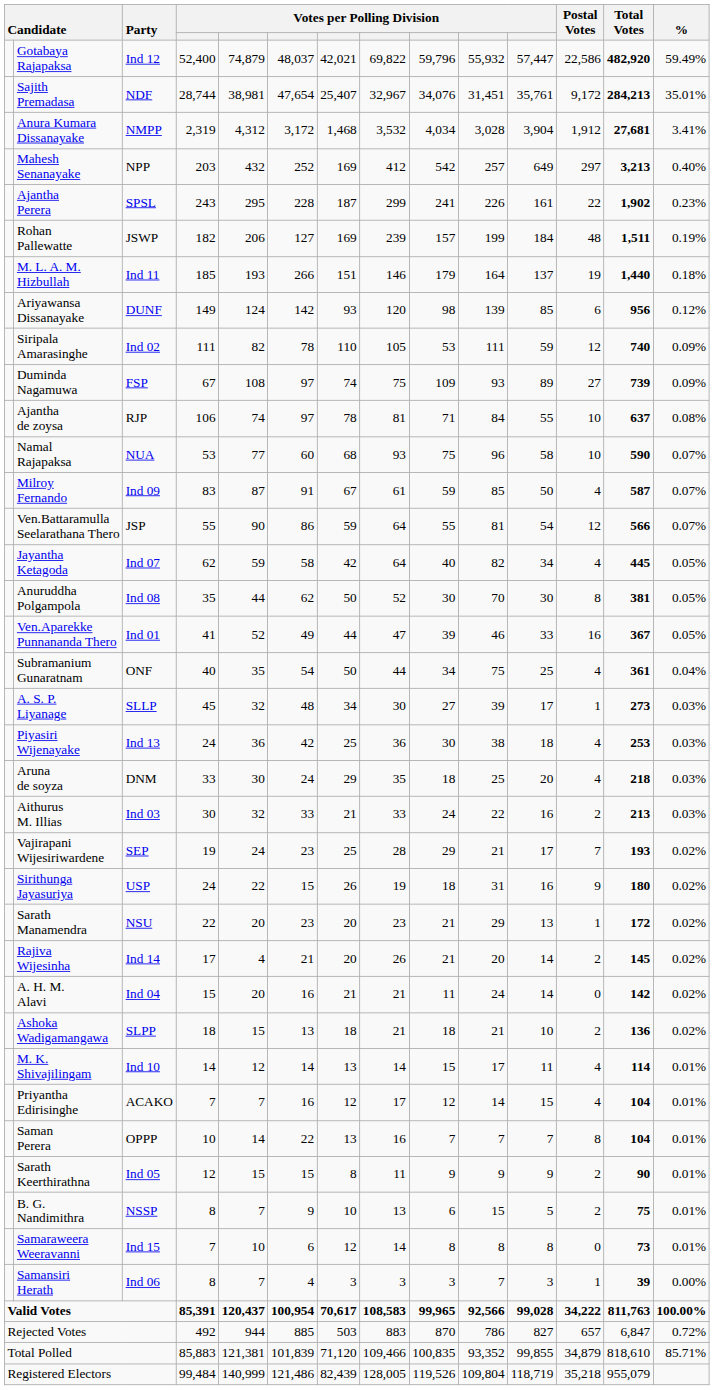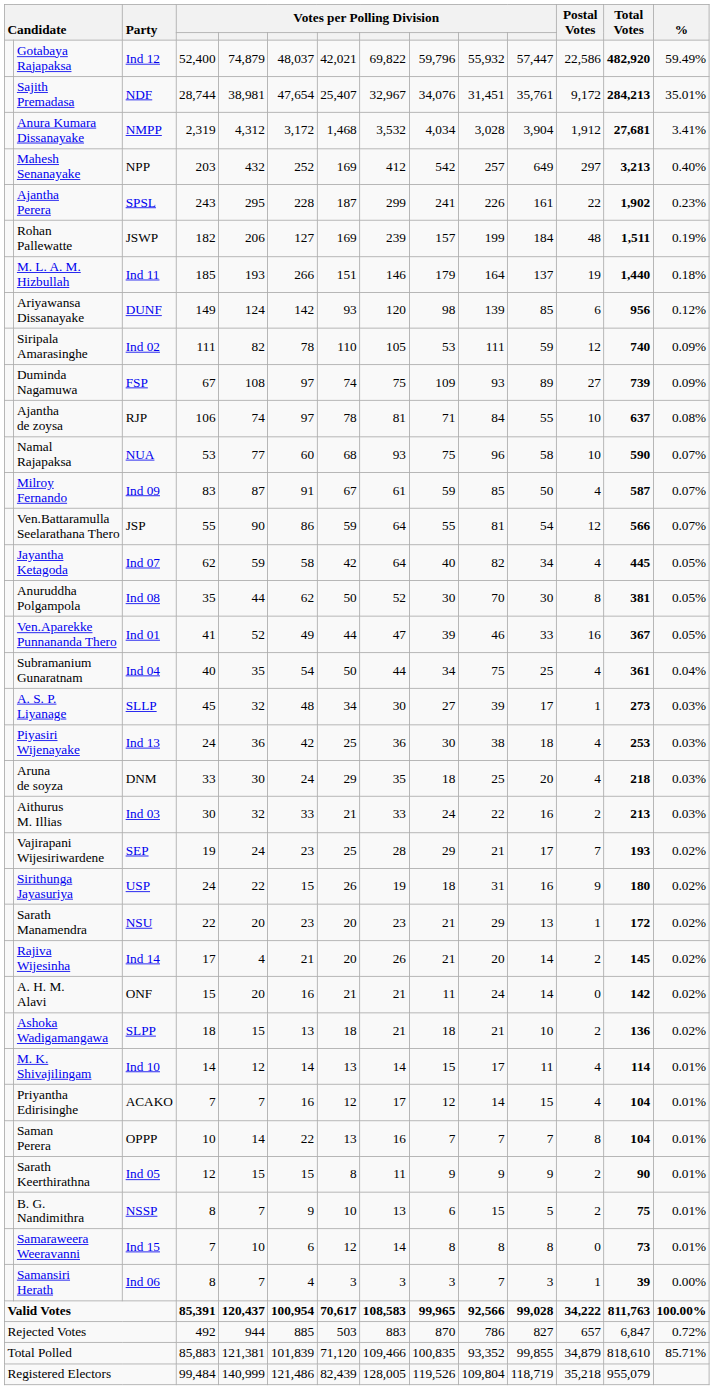 <table class="wikitable" style="text-align:right;">
 <tr>
 <th style="text-align:left; vertical-align:bottom;" rowspan="2" colspan="2">Candidate</th>
 <th rowspan="2" style="vertical-align:bottom; text-align:left; width:40px;">Party</th>
 <th colspan=8>Votes per Polling Division</th>
 <th rowspan="2" style="vertical-align:bottom; text-align:center; width:50px;">Postal<br>Votes</th>
 <th rowspan="2" style="vertical-align:bottom; text-align:center; width:50px;">Total Votes</th>
 <th rowspan="2" style="vertical-align:bottom; text-align:center; width:50px;">%</th>
 </tr>
 <tr>
 <th></th>
 <th></th>
 <th></th>
 <th></th>
 <th></th>
 <th></th>
 <th></th>
 <th></th>
 </tr>
 <tr>
 <td bgcolor=> </td>
 <td align=left><a href='#'>Gotabaya<br>Rajapaksa</a></td>
 <td align=left><a href='#'>Ind 12</a></td>
 <td>52,400</td>
 <td>74,879</td>
 <td>48,037</td>
 <td>42,021</td>
 <td>69,822</td>
 <td>59,796</td>
 <td>55,932</td>
 <td>57,447</td>
 <td>22,586</td>
 <td><strong>482,920</strong></td>
 <td>59.49%</td>
 </tr>
 <tr>
 <td bgcolor=> </td>
 <td align=left><a href='#'>Sajith<br>Premadasa</a></td>
 <td align=left><a href='#'>NDF</a></td>
 <td>28,744</td>
 <td>38,981</td>
 <td>47,654</td>
 <td>25,407</td>
 <td>32,967</td>
 <td>34,076</td>
 <td>31,451</td>
 <td>35,761</td>
 <td>9,172</td>
 <td><strong>284,213</strong></td>
 <td>35.01%</td>
 </tr>
 <tr>
 <td bgcolor=> </td>
 <td align=left><a href='#'>Anura Kumara<br>Dissanayake</a></td>
 <td align=left><a href='#'>NMPP</a></td>
 <td>2,319</td>
 <td>4,312</td>
 <td>3,172</td>
 <td>1,468</td>
 <td>3,532</td>
 <td>4,034</td>
 <td>3,028</td>
 <td>3,904</td>
 <td>1,912</td>
 <td><strong>27,681</strong></td>
 <td>3.41%</td>
 </tr>
 <tr>
 <td bgcolor=> </td>
 <td align=left><a href='#'>Mahesh<br>Senanayake</a></td>
 <td align=left>NPP</td>
 <td>203</td>
 <td>432</td>
 <td>252</td>
 <td>169</td>
 <td>412</td>
 <td>542</td>
 <td>257</td>
 <td>649</td>
 <td>297</td>
 <td><strong>3,213</strong></td>
 <td>0.40%</td>
 </tr>
 <tr>
 <td bgcolor=> </td>
 <td align=left><a href='#'>Ajantha<br>Perera</a></td>
 <td align=left><a href='#'>SPSL</a></td>
 <td>243</td>
 <td>295</td>
 <td>228</td>
 <td>187</td>
 <td>299</td>
 <td>241</td>
 <td>226</td>
 <td>161</td>
 <td>22</td>
 <td><strong>1,902</strong></td>
 <td>0.23%</td>
 </tr>
 <tr>
 <td bgcolor=> </td>
 <td align=left>Rohan<br>Pallewatte</td>
 <td align=left>JSWP</td>
 <td>182</td>
 <td>206</td>
 <td>127</td>
 <td>169</td>
 <td>239</td>
 <td>157</td>
 <td>199</td>
 <td>184</td>
 <td>48</td>
 <td><strong>1,511</strong></td>
 <td>0.19%</td>
 </tr>
 <tr>
 <td bgcolor=> </td>
 <td align=left><a href='#'>M. L. A. M.<br>Hizbullah</a></td>
 <td align=left><a href='#'>Ind 11</a></td>
 <td>185</td>
 <td>193</td>
 <td>266</td>
 <td>151</td>
 <td>146</td>
 <td>179</td>
 <td>164</td>
 <td>137</td>
 <td>19</td>
 <td><strong>1,440</strong></td>
 <td>0.18%</td>
 </tr>
 <tr>
 <td bgcolor=> </td>
 <td align=left>Ariyawansa<br>Dissanayake</td>
 <td align=left><a href='#'>DUNF</a></td>
 <td>149</td>
 <td>124</td>
 <td>142</td>
 <td>93</td>
 <td>120</td>
 <td>98</td>
 <td>139</td>
 <td>85</td>
 <td>6</td>
 <td><strong>956</strong></td>
 <td>0.12%</td>
 </tr>
 <tr>
 <td bgcolor=> </td>
 <td align=left>Siripala<br>Amarasinghe</td>
 <td align=left><a href='#'>Ind 02</a></td>
 <td>111</td>
 <td>82</td>
 <td>78</td>
 <td>110</td>
 <td>105</td>
 <td>53</td>
 <td>111</td>
 <td>59</td>
 <td>12</td>
 <td><strong>740</strong></td>
 <td>0.09%</td>
 </tr>
 <tr>
 <td bgcolor=> </td>
 <td align=left>Duminda<br>Nagamuwa</td>
 <td align=left><a href='#'>FSP</a></td>
 <td>67</td>
 <td>108</td>
 <td>97</td>
 <td>74</td>
 <td>75</td>
 <td>109</td>
 <td>93</td>
 <td>89</td>
 <td>27</td>
 <td><strong>739</strong></td>
 <td>0.09%</td>
 </tr>
 <tr>
 <td bgcolor=> </td>
 <td align=left>Ajantha<br>de zoysa</td>
 <td align=left>RJP</td>
 <td>106</td>
 <td>74</td>
 <td>97</td>
 <td>78</td>
 <td>81</td>
 <td>71</td>
 <td>84</td>
 <td>55</td>
 <td>10</td>
 <td><strong>637</strong></td>
 <td>0.08%</td>
 </tr>
 <tr>
 <td bgcolor=> </td>
 <td align=left>Namal<br>Rajapaksa</td>
 <td align=left><a href='#'>NUA</a></td>
 <td>53</td>
 <td>77</td>
 <td>60</td>
 <td>68</td>
 <td>93</td>
 <td>75</td>
 <td>96</td>
 <td>58</td>
 <td>10</td>
 <td><strong>590</strong></td>
 <td>0.07%</td>
 </tr>
 <tr>
 <td bgcolor=> </td>
 <td align=left><a href='#'>Milroy<br>Fernando</a></td>
 <td align=left><a href='#'>Ind 09</a></td>
 <td>83</td>
 <td>87</td>
 <td>91</td>
 <td>67</td>
 <td>61</td>
 <td>59</td>
 <td>85</td>
 <td>50</td>
 <td>4</td>
 <td><strong>587</strong></td>
 <td>0.07%</td>
 </tr>
 <tr>
 <td bgcolor=> </td>
 <td align=left>Ven.Battaramulla<br>Seelarathana Thero</td>
 <td align=left>JSP</td>
 <td>55</td>
 <td>90</td>
 <td>86</td>
 <td>59</td>
 <td>64</td>
 <td>55</td>
 <td>81</td>
 <td>54</td>
 <td>12</td>
 <td><strong>566</strong></td>
 <td>0.07%</td>
 </tr>
 <tr>
 <td bgcolor=> </td>
 <td align=left><a href='#'>Jayantha<br>Ketagoda</a></td>
 <td align=left><a href='#'>Ind 07</a></td>
 <td>62</td>
 <td>59</td>
 <td>58</td>
 <td>42</td>
 <td>64</td>
 <td>40</td>
 <td>82</td>
 <td>34</td>
 <td>4</td>
 <td><strong>445</strong></td>
 <td>0.05%</td>
 </tr>
 <tr>
 <td bgcolor=> </td>
 <td align=left>Anuruddha<br>Polgampola</td>
 <td align=left><a href='#'>Ind 08</a></td>
 <td>35</td>
 <td>44</td>
 <td>62</td>
 <td>50</td>
 <td>52</td>
 <td>30</td>
 <td>70</td>
 <td>30</td>
 <td>8</td>
 <td><strong>381</strong></td>
 <td>0.05%</td>
 </tr>
 <tr>
 <td bgcolor=> </td>
 <td align=left><a href='#'>Ven.Aparekke<br>Punnananda Thero</a></td>
 <td align=left><a href='#'>Ind 01</a></td>
 <td>41</td>
 <td>52</td>
 <td>49</td>
 <td>44</td>
 <td>47</td>
 <td>39</td>
 <td>46</td>
 <td>33</td>
 <td>16</td>
 <td><strong>367</strong></td>
 <td>0.05%</td>
 </tr>
 <tr>
 <td bgcolor=> </td>
 <td align=left>Subramanium<br>Gunaratnam</td>
-<td align=left>ONF</td>
+<td align=left><a href='#'>Ind 04</a></td>
 <td>40</td>
 <td>35</td>
 <td>54</td>
 <td>50</td>
 <td>44</td>
 <td>34</td>
 <td>75</td>
 <td>25</td>
 <td>4</td>
 <td><strong>361</strong></td>
 <td>0.04%</td>
 </tr>
 <tr>
 <td bgcolor=> </td>
 <td align=left><a href='#'>A. S. P.<br>Liyanage</a></td>
 <td align=left><a href='#'>SLLP</a></td>
 <td>45</td>
 <td>32</td>
 <td>48</td>
 <td>34</td>
 <td>30</td>
 <td>27</td>
 <td>39</td>
 <td>17</td>
 <td>1</td>
 <td><strong>273</strong></td>
 <td>0.03%</td>
 </tr>
 <tr>
 <td bgcolor=> </td>
 <td align=left><a href='#'>Piyasiri<br>Wijenayake</a></td>
 <td align=left><a href='#'>Ind 13</a></td>
 <td>24</td>
 <td>36</td>
 <td>42</td>
 <td>25</td>
 <td>36</td>
 <td>30</td>
 <td>38</td>
 <td>18</td>
 <td>4</td>
 <td><strong>253</strong></td>
 <td>0.03%</td>
 </tr>
 <tr>
 <td bgcolor=> </td>
 <td align=left>Aruna<br>de soyza</td>
 <td align=left>DNM</td>
 <td>33</td>
 <td>30</td>
 <td>24</td>
 <td>29</td>
 <td>35</td>
 <td>18</td>
 <td>25</td>
 <td>20</td>
 <td>4</td>
 <td><strong>218</strong></td>
 <td>0.03%</td>
 </tr>
 <tr>
 <td bgcolor=> </td>
 <td align=left>Aithurus<br>M. Illias</td>
 <td align=left><a href='#'>Ind 03</a></td>
 <td>30</td>
 <td>32</td>
 <td>33</td>
 <td>21</td>
 <td>33</td>
 <td>24</td>
 <td>22</td>
 <td>16</td>
 <td>2</td>
 <td><strong>213</strong></td>
 <td>0.03%</td>
 </tr>
 <tr>
 <td bgcolor=> </td>
 <td align=left>Vajirapani<br>Wijesiriwardene</td>
 <td align=left><a href='#'>SEP</a></td>
 <td>19</td>
 <td>24</td>
 <td>23</td>
 <td>25</td>
 <td>28</td>
 <td>29</td>
 <td>21</td>
 <td>17</td>
 <td>7</td>
 <td><strong>193</strong></td>
 <td>0.02%</td>
 </tr>
 <tr>
 <td bgcolor=> </td>
 <td align=left><a href='#'>Sirithunga<br>Jayasuriya</a></td>
 <td align=left><a href='#'>USP</a></td>
 <td>24</td>
 <td>22</td>
 <td>15</td>
 <td>26</td>
 <td>19</td>
 <td>18</td>
 <td>31</td>
 <td>16</td>
 <td>9</td>
 <td><strong>180</strong></td>
 <td>0.02%</td>
 </tr>
 <tr>
 <td bgcolor=> </td>
 <td align=left>Sarath<br>Manamendra</td>
 <td align=left><a href='#'>NSU</a></td>
 <td>22</td>
 <td>20</td>
 <td>23</td>
 <td>20</td>
 <td>23</td>
 <td>21</td>
 <td>29</td>
 <td>13</td>
 <td>1</td>
 <td><strong>172</strong></td>
 <td>0.02%</td>
 </tr>
 <tr>
 <td bgcolor=> </td>
 <td align=left><a href='#'>Rajiva<br>Wijesinha</a></td>
 <td align=left><a href='#'>Ind 14</a></td>
 <td>17</td>
 <td>4</td>
 <td>21</td>
 <td>20</td>
 <td>26</td>
 <td>21</td>
 <td>20</td>
 <td>14</td>
 <td>2</td>
 <td><strong>145</strong></td>
 <td>0.02%</td>
 </tr>
 <tr>
 <td bgcolor=> </td>
 <td align=left>A. H. M.<br>Alavi</td>
-<td align=left><a href='#'>Ind 04</a></td>
+<td align=left>ONF</td>
 <td>15</td>
 <td>20</td>
 <td>16</td>
 <td>21</td>
 <td>21</td>
 <td>11</td>
 <td>24</td>
 <td>14</td>
 <td>0</td>
 <td><strong>142</strong></td>
 <td>0.02%</td>
 </tr>
 <tr>
 <td bgcolor=> </td>
 <td align=left><a href='#'>Ashoka<br>Wadigamangawa</a></td>
 <td align=left><a href='#'>SLPP</a></td>
 <td>18</td>
 <td>15</td>
 <td>13</td>
 <td>18</td>
 <td>21</td>
 <td>18</td>
 <td>21</td>
 <td>10</td>
 <td>2</td>
 <td><strong>136</strong></td>
 <td>0.02%</td>
 </tr>
 <tr>
 <td bgcolor=> </td>
 <td align=left><a href='#'>M. K.<br>Shivajilingam</a></td>
 <td align=left><a href='#'>Ind 10</a></td>
 <td>14</td>
 <td>12</td>
 <td>14</td>
 <td>13</td>
 <td>14</td>
 <td>15</td>
 <td>17</td>
 <td>11</td>
 <td>4</td>
 <td><strong>114</strong></td>
 <td>0.01%</td>
 </tr>
 <tr>
 <td bgcolor=> </td>
 <td align=left>Priyantha<br>Edirisinghe</td>
 <td align=left>ACAKO</td>
 <td>7</td>
 <td>7</td>
 <td>16</td>
 <td>12</td>
 <td>17</td>
 <td>12</td>
 <td>14</td>
 <td>15</td>
 <td>4</td>
 <td><strong>104</strong></td>
 <td>0.01%</td>
 </tr>
 <tr>
 <td bgcolor=> </td>
 <td align=left>Saman<br>Perera</td>
 <td align=left>OPPP</td>
 <td>10</td>
 <td>14</td>
 <td>22</td>
 <td>13</td>
 <td>16</td>
 <td>7</td>
 <td>7</td>
 <td>7</td>
 <td>8</td>
 <td><strong>104</strong></td>
 <td>0.01%</td>
 </tr>
 <tr>
 <td bgcolor=> </td>
 <td align=left>Sarath<br>Keerthirathna</td>
 <td align=left><a href='#'>Ind 05</a></td>
 <td>12</td>
 <td>15</td>
 <td>15</td>
 <td>8</td>
 <td>11</td>
 <td>9</td>
 <td>9</td>
 <td>9</td>
 <td>2</td>
 <td><strong>90</strong></td>
 <td>0.01%</td>
 </tr>
 <tr>
 <td bgcolor=> </td>
 <td align=left>B. G.<br>Nandimithra</td>
 <td align=left><a href='#'>NSSP</a></td>
 <td>8</td>
 <td>7</td>
 <td>9</td>
 <td>10</td>
 <td>13</td>
 <td>6</td>
 <td>15</td>
 <td>5</td>
 <td>2</td>
 <td><strong>75</strong></td>
 <td>0.01%</td>
 </tr>
 <tr>
 <td bgcolor=> </td>
 <td align=left><a href='#'>Samaraweera<br>Weeravanni</a></td>
 <td align=left><a href='#'>Ind 15</a></td>
 <td>7</td>
 <td>10</td>
 <td>6</td>
 <td>12</td>
 <td>14</td>
 <td>8</td>
 <td>8</td>
 <td>8</td>
 <td>0</td>
 <td><strong>73</strong></td>
 <td>0.01%</td>
 </tr>
 <tr>
 <td bgcolor=> </td>
 <td align=left><a href='#'>Samansiri<br>Herath</a></td>
 <td align=left><a href='#'>Ind 06</a></td>
 <td>8</td>
 <td>7</td>
 <td>4</td>
 <td>3</td>
 <td>3</td>
 <td>3</td>
 <td>7</td>
 <td>3</td>
 <td>1</td>
 <td><strong>39</strong></td>
 <td>0.00%</td>
 </tr>
 <tr style="font-weight:bold">
 <td style="text-align:left;" colspan="3">Valid Votes</td>
 <td>85,391</td>
 <td>120,437</td>
 <td>100,954</td>
 <td>70,617</td>
 <td>108,583</td>
 <td>99,965</td>
 <td>92,566</td>
 <td>99,028</td>
 <td>34,222</td>
 <td>811,763</td>
 <td>100.00%</td>
 </tr>
 <tr>
 <td style="text-align:left;" colspan="3">Rejected Votes</td>
 <td>492</td>
 <td>944</td>
 <td>885</td>
 <td>503</td>
 <td>883</td>
 <td>870</td>
 <td>786</td>
 <td>827</td>
 <td>657</td>
 <td>6,847</td>
 <td>0.72%</td>
 </tr>
 <tr>
 <td style="text-align:left;" colspan="3">Total Polled</td>
 <td>85,883</td>
 <td>121,381</td>
 <td>101,839</td>
 <td>71,120</td>
 <td>109,466</td>
 <td>100,835</td>
 <td>93,352</td>
 <td>99,855</td>
 <td>34,879</td>
 <td>818,610</td>
 <td>85.71%</td>
 </tr>
 <tr>
 <td style="text-align:left;" colspan="3">Registered Electors</td>
 <td>99,484</td>
 <td>140,999</td>
 <td>121,486</td>
 <td>82,439</td>
 <td>128,005</td>
 <td>119,526</td>
 <td>109,804</td>
 <td>118,719</td>
 <td>35,218</td>
 <td>955,079</td>
 <td></td>
 </tr>
 </table>
